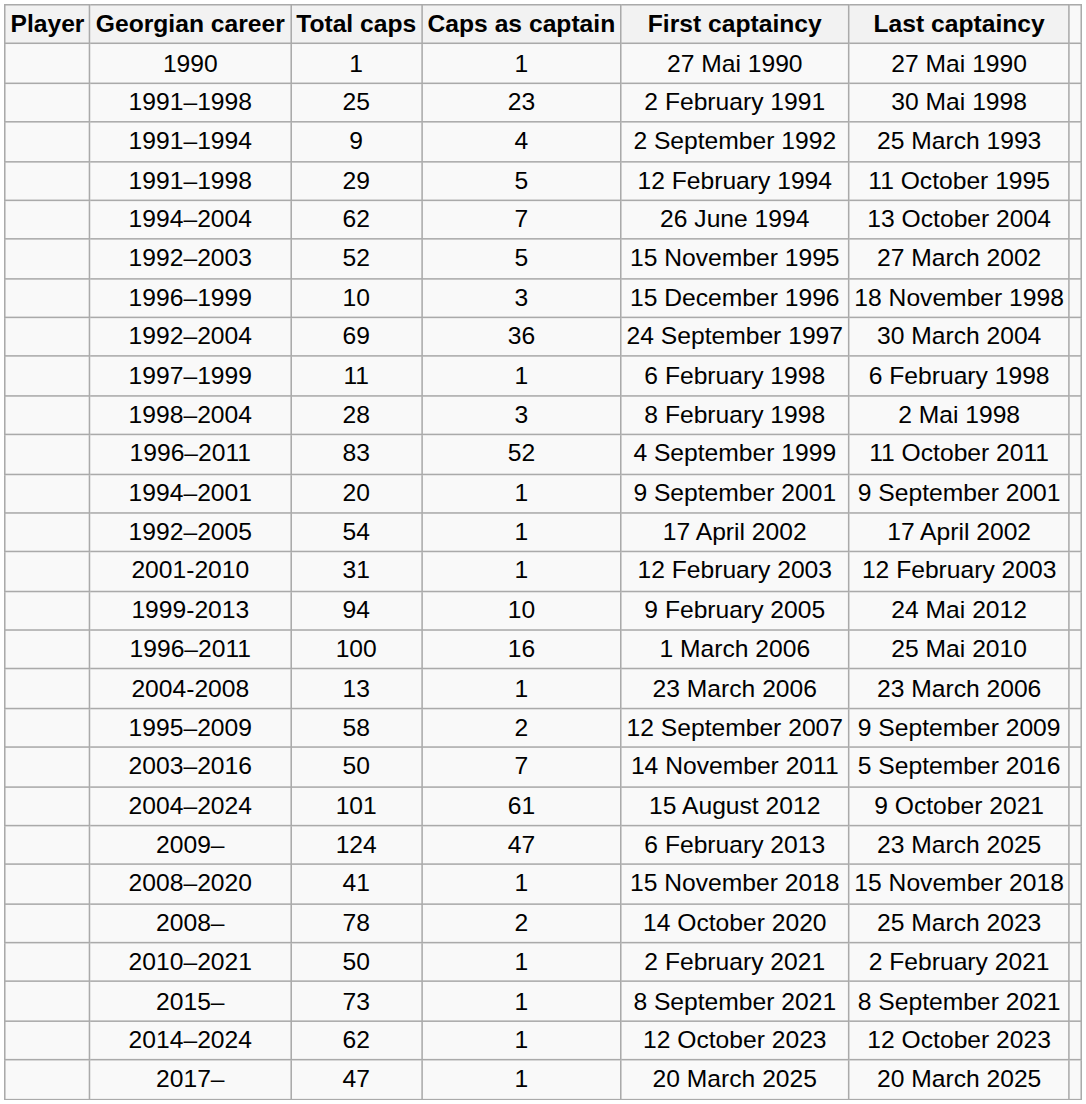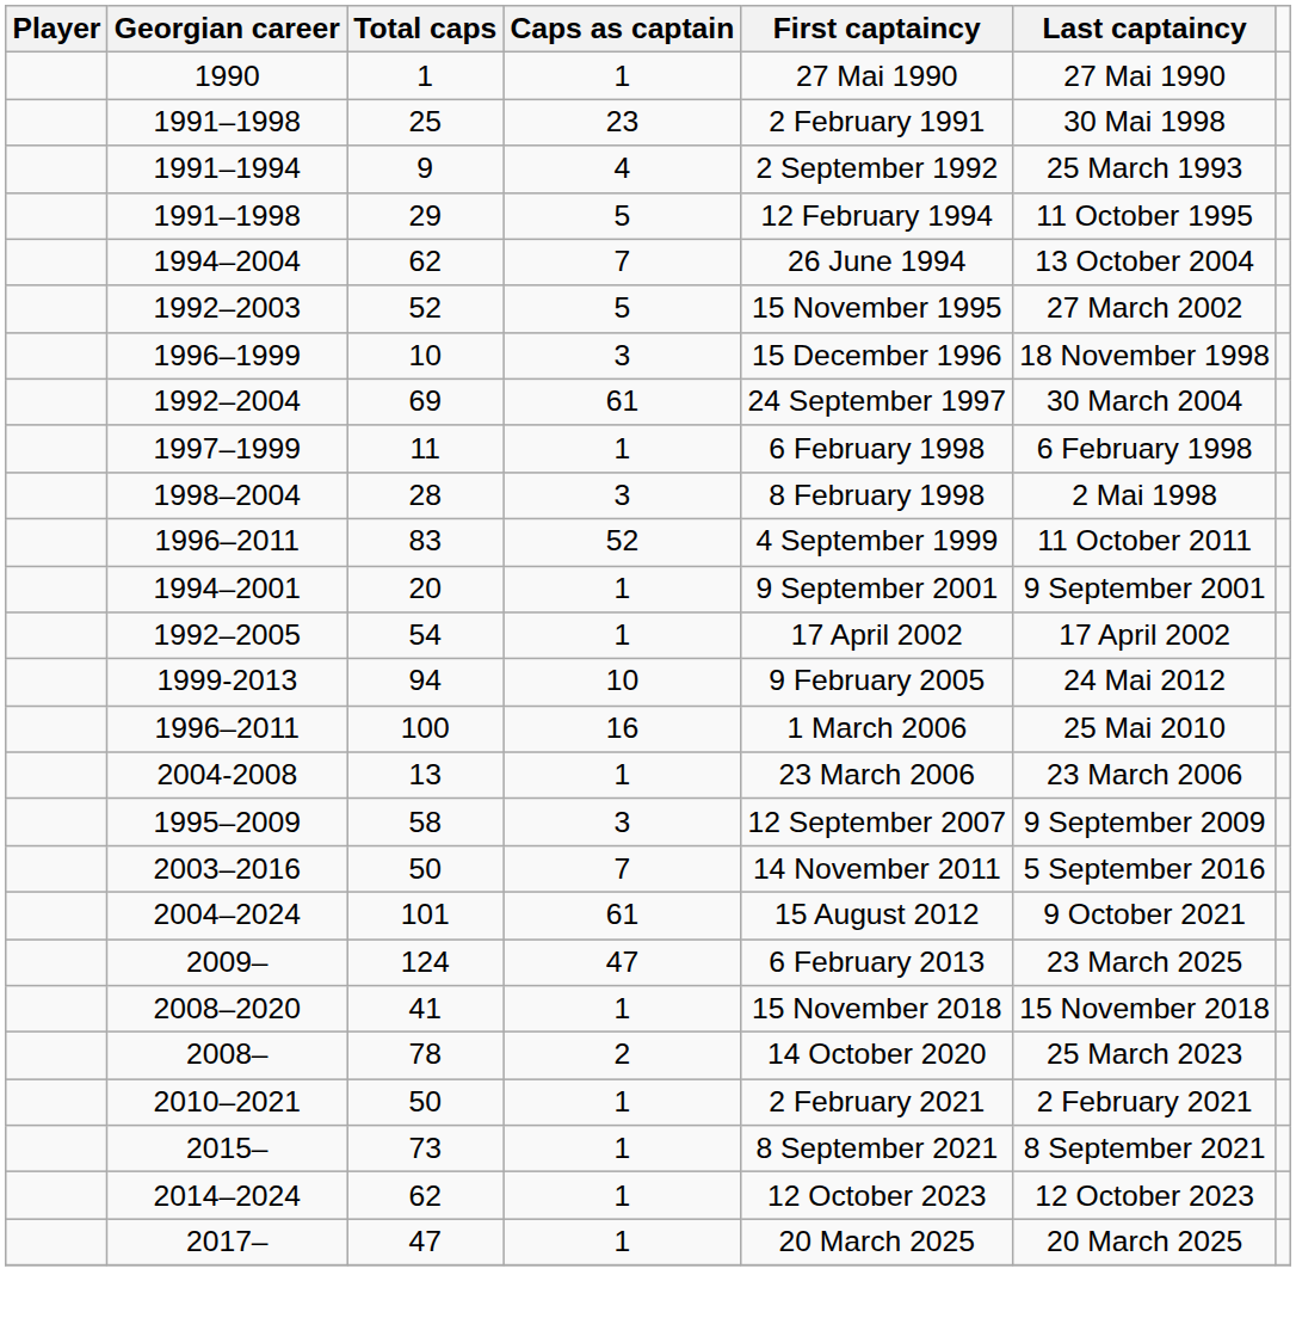 <table class="wikitable sortable" style="text-align: center;">
 <tr>
 <th>Player</th>
 <th>Georgian career</th>
 <th>Total caps</th>
 <th>Caps as captain</th>
 <th>First captaincy</th>
 <th>Last captaincy</th>
 </tr>
 <tr>
 <td style="text-align:left;"></td>
 <td>1990</td>
 <td>1</td>
 <td>1</td>
 <td>27 Mai 1990</td>
 <td>27 Mai 1990</td>
 <td></td>
 </tr>
 <tr>
 <td style="text-align:left;"></td>
 <td>1991–1998</td>
 <td>25</td>
 <td>23</td>
 <td>2 February 1991</td>
 <td>30 Mai 1998</td>
 <td></td>
 </tr>
 <tr>
 <td style="text-align:left;"></td>
 <td>1991–1994</td>
 <td>9</td>
 <td>4</td>
 <td>2 September 1992</td>
 <td>25 March 1993</td>
 <td></td>
 </tr>
 <tr>
 <td style="text-align:left;"></td>
 <td>1991–1998</td>
 <td>29</td>
 <td>5</td>
 <td>12 February 1994</td>
 <td>11 October 1995</td>
 <td></td>
 </tr>
 <tr>
 <td style="text-align:left;"></td>
 <td>1994–2004</td>
 <td>62</td>
 <td>7</td>
 <td>26 June 1994</td>
 <td>13 October 2004</td>
 <td></td>
 </tr>
 <tr>
 <td style="text-align:left;"></td>
 <td>1992–2003</td>
 <td>52</td>
 <td>5</td>
 <td>15 November 1995</td>
 <td>27 March 2002</td>
 <td></td>
 </tr>
 <tr>
 <td style="text-align:left;"></td>
 <td>1996–1999</td>
 <td>10</td>
 <td>3</td>
 <td>15 December 1996</td>
 <td>18 November 1998</td>
 <td></td>
 </tr>
 <tr>
 <td style="text-align:left;"></td>
 <td>1992–2004</td>
 <td>69</td>
-<td>36</td>
+<td>61</td>
 <td>24 September 1997</td>
 <td>30 March 2004</td>
 <td></td>
 </tr>
 <tr>
 <td style="text-align:left;"></td>
 <td>1997–1999</td>
 <td>11</td>
 <td>1</td>
 <td>6 February 1998</td>
 <td>6 February 1998</td>
 <td></td>
 </tr>
 <tr>
 <td style="text-align:left;"></td>
 <td>1998–2004</td>
 <td>28</td>
 <td>3</td>
 <td>8 February 1998</td>
 <td>2 Mai 1998</td>
 <td></td>
 </tr>
 <tr>
 <td style="text-align:left;"></td>
 <td>1996–2011</td>
 <td>83</td>
 <td>52</td>
 <td>4 September 1999</td>
 <td>11 October 2011</td>
 <td></td>
 </tr>
 <tr>
 <td style="text-align:left;"></td>
 <td>1994–2001</td>
 <td>20</td>
 <td>1</td>
 <td>9 September 2001</td>
 <td>9 September 2001</td>
 <td></td>
 </tr>
 <tr>
 <td style="text-align:left;"></td>
 <td>1992–2005</td>
 <td>54</td>
 <td>1</td>
 <td>17 April 2002</td>
 <td>17 April 2002</td>
 <td></td>
 </tr>
 <tr>
 <td style="text-align:left;"></td>
-<td>2001-2010</td>
-<td>31</td>
-<td>1</td>
-<td>12 February 2003</td>
-<td>12 February 2003</td>
-<td></td>
-</tr>
-<tr>
-<td style="text-align:left;"></td>
 <td>1999-2013</td>
 <td>94</td>
 <td>10</td>
 <td>9 February 2005</td>
 <td>24 Mai 2012</td>
 <td></td>
 </tr>
 <tr>
 <td style="text-align:left;"></td>
 <td>1996–2011</td>
 <td>100</td>
 <td>16</td>
 <td>1 March 2006</td>
 <td>25 Mai 2010</td>
 <td></td>
 </tr>
 <tr>
 <td style="text-align:left;"></td>
 <td>2004-2008</td>
 <td>13</td>
 <td>1</td>
 <td>23 March 2006</td>
 <td>23 March 2006</td>
 <td></td>
 </tr>
 <tr>
 <td style="text-align:left;"></td>
 <td>1995–2009</td>
 <td>58</td>
-<td>2</td>
+<td>3</td>
 <td>12 September 2007</td>
 <td>9 September 2009</td>
 <td></td>
 </tr>
 <tr>
 <td style="text-align:left;"></td>
 <td>2003–2016</td>
 <td>50</td>
 <td>7</td>
 <td>14 November 2011</td>
 <td>5 September 2016</td>
 <td></td>
 </tr>
 <tr>
 <td style="text-align:left;"></td>
 <td>2004–2024</td>
 <td>101</td>
 <td>61</td>
 <td>15 August 2012</td>
 <td>9 October 2021</td>
 <td></td>
 </tr>
 <tr>
 <td style="text-align:left;"></td>
 <td>2009–</td>
 <td>124</td>
 <td>47</td>
 <td>6 February 2013</td>
 <td>23 March 2025</td>
 <td></td>
 </tr>
 <tr>
 <td style="text-align:left;"></td>
 <td>2008–2020</td>
 <td>41</td>
 <td>1</td>
 <td>15 November 2018</td>
 <td>15 November 2018</td>
 <td></td>
 </tr>
 <tr>
 <td style="text-align:left;"></td>
 <td>2008–</td>
 <td>78</td>
 <td>2</td>
 <td>14 October 2020</td>
 <td>25 March 2023</td>
 <td></td>
 </tr>
 <tr>
 <td style="text-align:left;"></td>
 <td>2010–2021</td>
 <td>50</td>
 <td>1</td>
 <td>2 February 2021</td>
 <td>2 February 2021</td>
 <td></td>
 </tr>
 <tr>
 <td style="text-align:left;"></td>
 <td>2015–</td>
 <td>73</td>
 <td>1</td>
 <td>8 September 2021</td>
 <td>8 September 2021</td>
 <td></td>
 </tr>
 <tr>
 <td style="text-align:left;"></td>
 <td>2014–2024</td>
 <td>62</td>
 <td>1</td>
 <td>12 October 2023</td>
 <td>12 October 2023</td>
 <td></td>
 </tr>
 <tr>
 <td style="text-align:left;"></td>
 <td>2017–</td>
 <td>47</td>
 <td>1</td>
 <td>20 March 2025</td>
 <td>20 March 2025</td>
 <td></td>
 </tr>
 <tr>
 </tr>
 </table>
